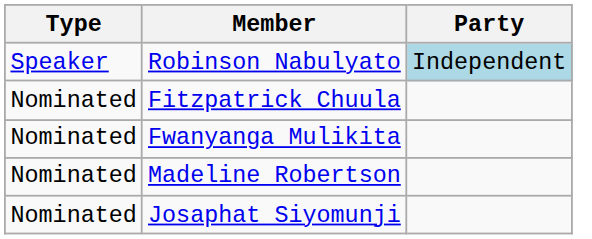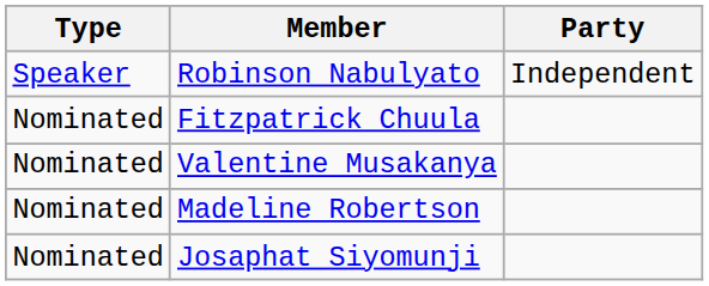 <table class=wikitable sortable">
 <tr>
 <th>Type</th>
 <th>Member</th>
 <th>Party</th>
 </tr>
 <tr>
 <td><a href='#'>Speaker</a></td>
 <td><a href='#'>Robinson Nabulyato</a></td>
-<td style="background: lightblue;">Independent</td>
+<td>Independent</td>
 </tr>
 <tr>
 <td>Nominated</td>
 <td><a href='#'>Fitzpatrick Chuula</a></td>
 <td></td>
 </tr>
 <tr>
 <td>Nominated</td>
-<td><a href='#'>Fwanyanga Mulikita</a></td>
+<td><a href='#'>Valentine Musakanya</a></td>
 <td></td>
 </tr>
 <tr>
 <td>Nominated</td>
 <td><a href='#'>Madeline Robertson</a></td>
 <td></td>
 </tr>
 <tr>
 <td>Nominated</td>
 <td><a href='#'>Josaphat Siyomunji</a></td>
 <td></td>
 </tr>
 </table>
